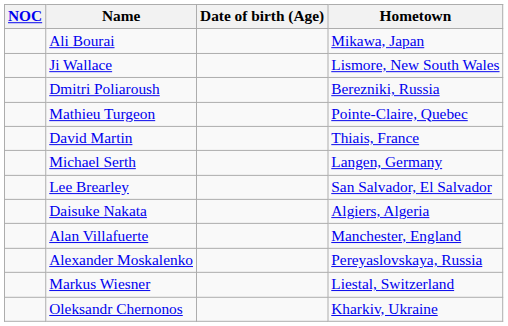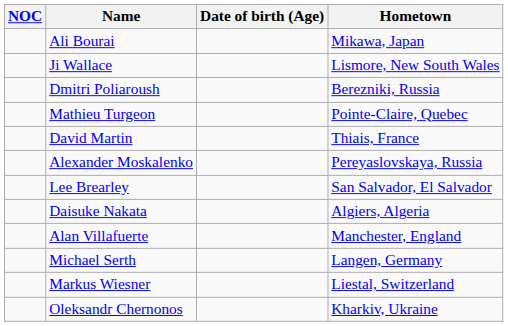 <table class="wikitable sortable">
 <tr>
 <th><a href='#'>NOC</a></th>
 <th>Name</th>
 <th>Date of birth (Age)</th>
 <th>Hometown</th>
 </tr>
 <tr>
 <td></td>
 <td><a href='#'>Ali Bourai</a></td>
 <td></td>
 <td><a href='#'>Mikawa, Japan</a></td>
 </tr>
 <tr>
 <td></td>
 <td><a href='#'>Ji Wallace</a></td>
 <td></td>
 <td><a href='#'>Lismore, New South Wales</a></td>
 </tr>
 <tr>
 <td></td>
 <td><a href='#'>Dmitri Poliaroush</a></td>
 <td></td>
 <td><a href='#'>Berezniki, Russia</a></td>
 </tr>
 <tr>
 <td></td>
 <td><a href='#'>Mathieu Turgeon</a></td>
 <td></td>
 <td><a href='#'>Pointe-Claire, Quebec</a></td>
 </tr>
 <tr>
 <td></td>
 <td><a href='#'>David Martin</a></td>
 <td></td>
 <td><a href='#'>Thiais, France</a></td>
 </tr>
 <tr>
 <td></td>
-<td><a href='#'>Michael Serth</a></td>
+<td><a href='#'>Alexander Moskalenko</a></td>
 <td></td>
-<td><a href='#'>Langen, Germany</a></td>
+<td><a href='#'>Pereyaslovskaya, Russia</a></td>
 </tr>
 <tr>
 <td></td>
 <td><a href='#'>Lee Brearley</a></td>
 <td></td>
 <td><a href='#'>San Salvador, El Salvador</a></td>
 </tr>
 <tr>
 <td></td>
 <td><a href='#'>Daisuke Nakata</a></td>
 <td></td>
 <td><a href='#'>Algiers, Algeria</a></td>
 </tr>
 <tr>
 <td></td>
 <td><a href='#'>Alan Villafuerte</a></td>
 <td></td>
 <td><a href='#'>Manchester, England</a></td>
 </tr>
 <tr>
 <td></td>
-<td><a href='#'>Alexander Moskalenko</a></td>
+<td><a href='#'>Michael Serth</a></td>
 <td></td>
-<td><a href='#'>Pereyaslovskaya, Russia</a></td>
+<td><a href='#'>Langen, Germany</a></td>
 </tr>
 <tr>
 <td></td>
 <td><a href='#'>Markus Wiesner</a></td>
 <td></td>
 <td><a href='#'>Liestal, Switzerland</a></td>
 </tr>
 <tr>
 <td></td>
 <td><a href='#'>Oleksandr Chernonos</a></td>
 <td></td>
 <td><a href='#'>Kharkiv, Ukraine</a></td>
 </tr>
 </table>
